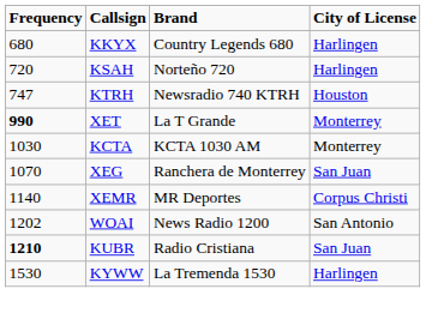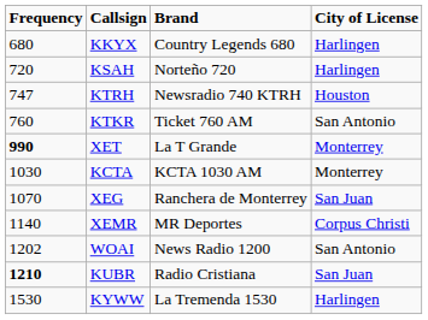 <table class="sortable wikitable" style="margin: 1em 1em 1em 0; background: #f9f9f9; border: 1px #aaa solid; border-collapse: collapse">
 <tr>
 <td><strong>Frequency</strong></td>
 <td><strong>Callsign</strong></td>
 <td><strong>Brand</strong></td>
 <td><strong>City of License</strong></td>
 </tr>
 <tr style="vertical-align: top; text-align: left;">
 <td>680</td>
 <td><a href='#'>KKYX</a></td>
 <td>Country Legends 680</td>
 <td><a href='#'>Harlingen</a></td>
 </tr>
 <tr style="vertical-align: top; text-align: left;">
 <td>720</td>
 <td><a href='#'>KSAH</a></td>
 <td>Norteño 720</td>
 <td><a href='#'>Harlingen</a></td>
 </tr>
 <tr style="vertical-align: top; text-align: left;">
 <td>747</td>
 <td><a href='#'>KTRH</a></td>
 <td>Newsradio 740 KTRH</td>
 <td><a href='#'>Houston</a></td>
+</tr>
+<tr style="vertical-align: top; text-align: left;">
+<td>760</td>
+<td><a href='#'>KTKR</a></td>
+<td>Ticket 760 AM</td>
+<td>San Antonio</td>
 </tr>
 <tr style="vertical-align: top; text-align: left;">
 <td><strong>990</strong></td>
 <td><a href='#'>XET</a></td>
 <td>La T Grande</td>
 <td><a href='#'>Monterrey</a></td>
 </tr>
 <tr style="vertical-align: top; text-align: left;">
 <td>1030</td>
 <td><a href='#'>KCTA</a></td>
 <td>KCTA 1030 AM</td>
 <td>Monterrey</td>
 </tr>
 <tr style="vertical-align: top; text-align: left;">
 <td>1070</td>
 <td><a href='#'>XEG</a></td>
 <td>Ranchera de Monterrey</td>
 <td><a href='#'>San Juan</a></td>
 </tr>
 <tr style="vertical-align: top; text-align: left;">
 <td>1140</td>
 <td><a href='#'>XEMR</a></td>
 <td>MR Deportes</td>
 <td><a href='#'>Corpus Christi</a></td>
 </tr>
 <tr style="vertical-align: top; text-align: left;">
 <td>1202</td>
 <td><a href='#'>WOAI</a></td>
 <td>News Radio 1200</td>
 <td>San Antonio</td>
 </tr>
 <tr style="vertical-align: top; text-align: left;">
 <td><strong>1210</strong></td>
 <td><a href='#'>KUBR</a></td>
 <td>Radio Cristiana</td>
 <td><a href='#'>San Juan</a></td>
 </tr>
 <tr style="vertical-align: top; text-align: left;">
 <td>1530</td>
 <td><a href='#'>KYWW</a></td>
 <td>La Tremenda 1530</td>
 <td><a href='#'>Harlingen</a></td>
 </tr>
 </table>
